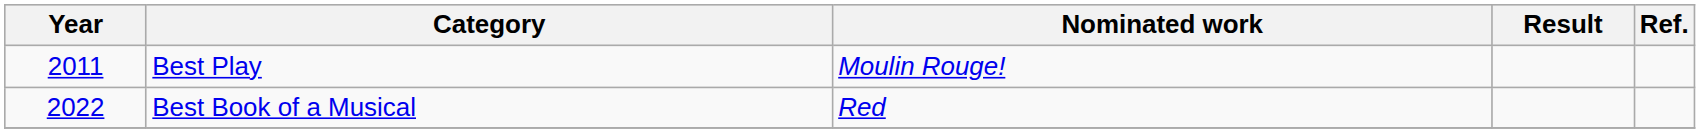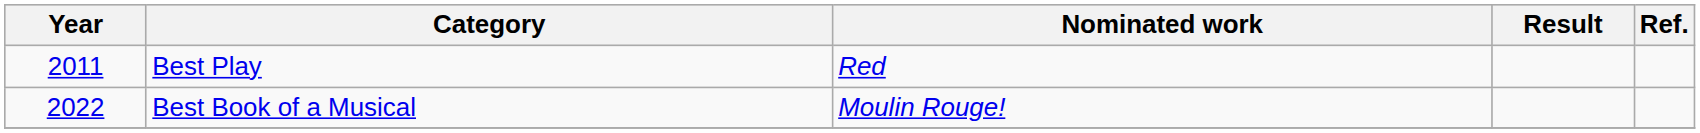 <table class=wikitable>
 <tr>
 <th scope="col" style="width:5em;">Year</th>
 <th scope="col" style="width:26em;">Category</th>
 <th scope="col" style="width:25em;">Nominated work</th>
 <th scope="col" style="width:5em;">Result</th>
 <th>Ref.</th>
 </tr>
 <tr>
 <td style="text-align:center;"><a href='#'>2011</a></td>
 <td><a href='#'>Best Play</a></td>
-<td><em><a href='#'>Moulin Rouge!</a></em></td>
+<td><em><a href='#'>Red</a></em></td>
 <td></td>
 <td></td>
 </tr>
 <tr>
 <td style="text-align:center;"><a href='#'>2022</a></td>
 <td><a href='#'>Best Book of a Musical</a></td>
-<td><em><a href='#'>Red</a></em></td>
+<td><em><a href='#'>Moulin Rouge!</a></em></td>
 <td></td>
 <td></td>
 </tr>
 <tr>
 </tr>
 </table>
